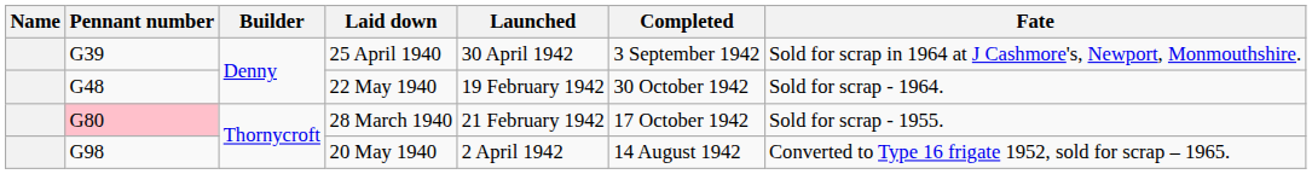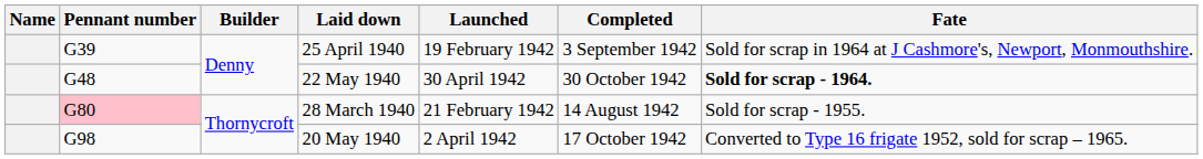 <table class="sortable wikitable plainrowheaders" style="font-size:97%;">
 <tr>
 <th scope="col">Name</th>
 <th scope="col">Pennant number</th>
 <th scope="col">Builder</th>
 <th scope="col">Laid down</th>
 <th scope="col">Launched</th>
 <th scope="col">Completed</th>
 <th scope="col">Fate</th>
 </tr>
 <tr>
 <th scope="row"></th>
 <td>G39</td>
 <td rowspan="2"><a href='#'>Denny</a></td>
 <td>25 April 1940</td>
-<td>30 April 1942</td>
+<td>19 February 1942</td>
 <td>3 September 1942</td>
 <td>Sold for scrap in 1964 at <a href='#'>J Cashmore</a>'s, <a href='#'>Newport</a>, <a href='#'>Monmouthshire</a>.</td>
 </tr>
 <tr>
 <th scope="row"></th>
 <td>G48</td>
 <td>22 May 1940</td>
-<td>19 February 1942</td>
+<td>30 April 1942</td>
 <td>30 October 1942</td>
-<td>Sold for scrap - 1964.</td>
+<td><strong>Sold for scrap - 1964.</strong></td>
 </tr>
 <tr>
 <th scope="row"></th>
 <td style="background: pink;">G80</td>
 <td rowspan="2"><a href='#'>Thornycroft</a></td>
 <td>28 March 1940</td>
 <td>21 February 1942</td>
-<td>17 October 1942</td>
+<td>14 August 1942</td>
 <td>Sold for scrap - 1955.</td>
 </tr>
 <tr>
 <th scope="row"></th>
 <td>G98</td>
 <td>20 May 1940</td>
 <td>2 April 1942</td>
-<td>14 August 1942</td>
+<td>17 October 1942</td>
 <td>Converted to <a href='#'>Type 16 frigate</a> 1952, sold for scrap – 1965.</td>
 </tr>
 </table>
